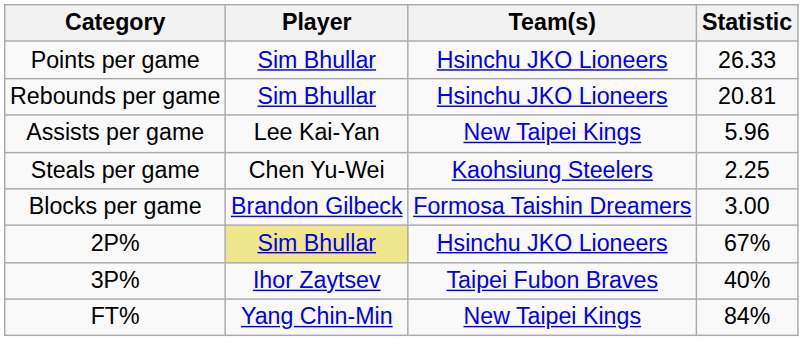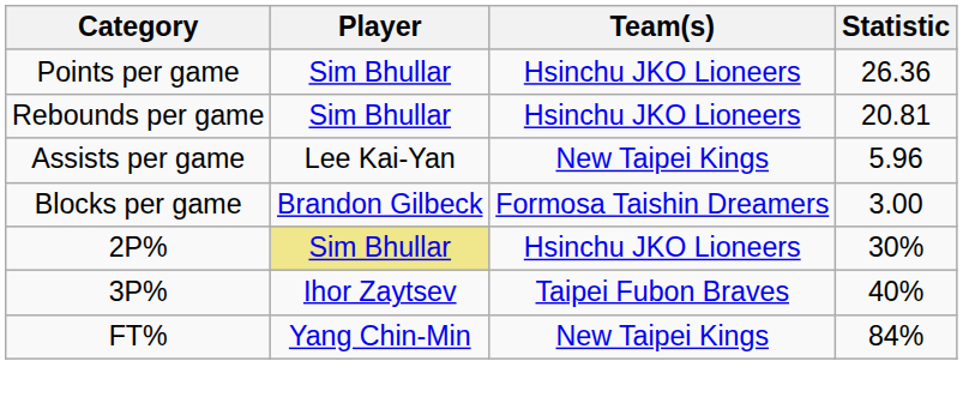 <table class="wikitable" style="text-align:center">
 <tr>
 <th>Category</th>
 <th>Player</th>
 <th>Team(s)</th>
 <th>Statistic</th>
 </tr>
 <tr>
 <td>Points per game</td>
 <td><a href='#'>Sim Bhullar</a></td>
 <td><a href='#'>Hsinchu JKO Lioneers</a></td>
-<td>26.33</td>
+<td>26.36</td>
 </tr>
 <tr>
 <td>Rebounds per game</td>
 <td><a href='#'>Sim Bhullar</a></td>
 <td><a href='#'>Hsinchu JKO Lioneers</a></td>
 <td>20.81</td>
 </tr>
 <tr>
 <td>Assists per game</td>
 <td>Lee Kai-Yan</td>
 <td><a href='#'>New Taipei Kings</a></td>
 <td>5.96</td>
 </tr>
 <tr>
-<td>Steals per game</td>
-<td>Chen Yu-Wei</td>
-<td><a href='#'>Kaohsiung Steelers</a></td>
-<td>2.25</td>
-</tr>
-<tr>
 <td>Blocks per game</td>
 <td><a href='#'>Brandon Gilbeck</a></td>
 <td><a href='#'>Formosa Taishin Dreamers</a></td>
 <td>3.00</td>
 </tr>
 <tr>
 <td>2P%</td>
 <td style="background: khaki;"><a href='#'>Sim Bhullar</a></td>
 <td><a href='#'>Hsinchu JKO Lioneers</a></td>
-<td>67%</td>
+<td>30%</td>
 </tr>
 <tr>
 <td>3P%</td>
 <td><a href='#'>Ihor Zaytsev</a></td>
 <td><a href='#'>Taipei Fubon Braves</a></td>
 <td>40%</td>
 </tr>
 <tr>
 <td>FT%</td>
 <td><a href='#'>Yang Chin-Min</a></td>
 <td><a href='#'>New Taipei Kings</a></td>
 <td>84%</td>
 </tr>
 </table>
